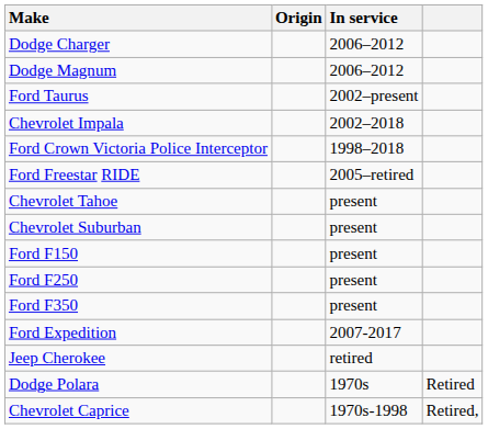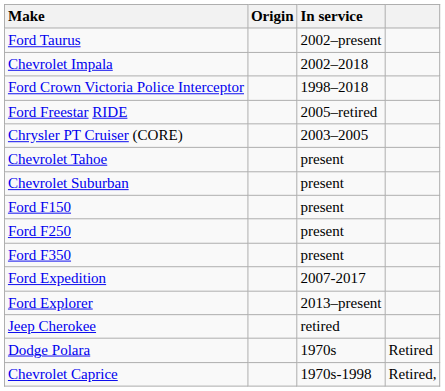 <table class="wikitable">
 <tr>
 <th style="text-align: left;">Make</th>
 <th style="text-align: left;">Origin</th>
 <th style="text-align: left;">In service</th>
 <th style="text-align: left;"></th>
-</tr>
-<tr>
-<td><a href='#'>Dodge Charger</a></td>
-<td></td>
-<td>2006–2012</td>
-<td></td>
-</tr>
-<tr>
-<td><a href='#'>Dodge Magnum</a></td>
-<td></td>
-<td>2006–2012</td>
-<td></td>
 </tr>
 <tr>
 <td><a href='#'>Ford Taurus</a></td>
 <td></td>
 <td>2002–present</td>
 <td></td>
 </tr>
 <tr>
 <td><a href='#'>Chevrolet Impala</a></td>
 <td></td>
 <td>2002–2018</td>
 <td></td>
 </tr>
 <tr>
 <td><a href='#'>Ford Crown Victoria Police Interceptor</a></td>
 <td></td>
 <td>1998–2018</td>
 <td></td>
 </tr>
 <tr>
 <td><a href='#'>Ford Freestar</a> <a href='#'>RIDE</a></td>
 <td></td>
 <td>2005–retired</td>
+<td></td>
+</tr>
+<tr>
+<td><a href='#'>Chrysler PT Cruiser</a> (CORE)</td>
+<td></td>
+<td>2003–2005</td>
 <td></td>
 </tr>
 <tr>
 <td><a href='#'>Chevrolet Tahoe</a></td>
 <td></td>
 <td>present</td>
 <td></td>
 </tr>
 <tr>
 <td><a href='#'>Chevrolet Suburban</a></td>
 <td></td>
 <td>present</td>
 <td></td>
 </tr>
 <tr>
 <td><a href='#'>Ford F150</a></td>
 <td></td>
 <td>present</td>
 <td></td>
 </tr>
 <tr>
 <td><a href='#'>Ford F250</a></td>
 <td></td>
 <td>present</td>
 <td></td>
 </tr>
 <tr>
 <td><a href='#'>Ford F350</a></td>
 <td></td>
 <td>present</td>
 <td></td>
 </tr>
 <tr>
 <td><a href='#'>Ford Expedition</a></td>
 <td></td>
 <td>2007-2017</td>
 <td></td>
 </tr>
 <tr>
+<td><a href='#'>Ford Explorer</a></td>
+<td></td>
+<td>2013–present</td>
+<td></td>
+</tr>
+<tr>
 <td><a href='#'>Jeep Cherokee</a></td>
 <td></td>
 <td>retired</td>
 <td></td>
 </tr>
 <tr>
 <td><a href='#'>Dodge Polara</a></td>
 <td></td>
 <td>1970s</td>
 <td>Retired</td>
 </tr>
 <tr>
 <td><a href='#'>Chevrolet Caprice</a></td>
 <td></td>
 <td>1970s-1998</td>
 <td>Retired, </td>
 </tr>
 </table>
